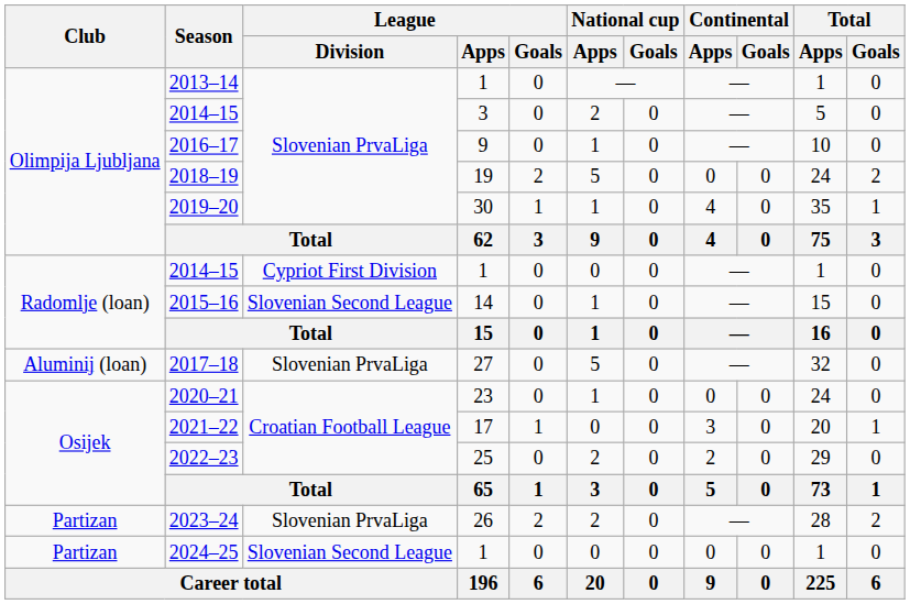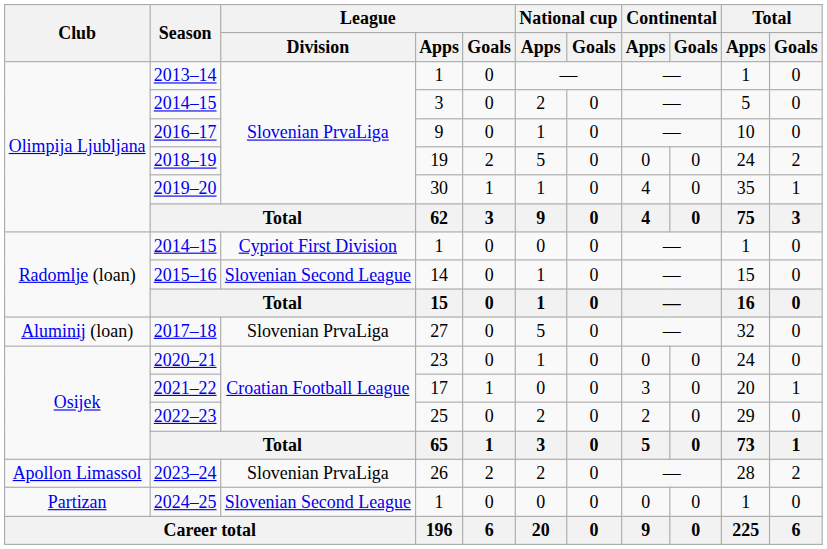 <table class="wikitable" style="text-align:center">
 <tr>
 <th rowspan="2">Club</th>
 <th rowspan="2">Season</th>
 <th colspan="3">League</th>
 <th colspan="2">National cup</th>
 <th colspan="2">Continental</th>
 <th colspan="2">Total</th>
 </tr>
 <tr>
 <th>Division</th>
 <th>Apps</th>
 <th>Goals</th>
 <th>Apps</th>
 <th>Goals</th>
 <th>Apps</th>
 <th>Goals</th>
 <th>Apps</th>
 <th>Goals</th>
 </tr>
 <tr>
 <td rowspan="6"><a href='#'>Olimpija Ljubljana</a></td>
 <td><a href='#'>2013–14</a></td>
 <td rowspan="5"><a href='#'>Slovenian PrvaLiga</a></td>
 <td>1</td>
 <td>0</td>
 <td colspan="2">—</td>
 <td colspan="2">—</td>
 <td>1</td>
 <td>0</td>
 </tr>
 <tr>
 <td><a href='#'>2014–15</a></td>
 <td>3</td>
 <td>0</td>
 <td>2</td>
 <td>0</td>
 <td colspan="2">—</td>
 <td>5</td>
 <td>0</td>
 </tr>
 <tr>
 <td><a href='#'>2016–17</a></td>
 <td>9</td>
 <td>0</td>
 <td>1</td>
 <td>0</td>
 <td colspan="2">—</td>
 <td>10</td>
 <td>0</td>
 </tr>
 <tr>
 <td><a href='#'>2018–19</a></td>
 <td>19</td>
 <td>2</td>
 <td>5</td>
 <td>0</td>
 <td>0</td>
 <td>0</td>
 <td>24</td>
 <td>2</td>
 </tr>
 <tr>
 <td><a href='#'>2019–20</a></td>
 <td>30</td>
 <td>1</td>
 <td>1</td>
 <td>0</td>
 <td>4</td>
 <td>0</td>
 <td>35</td>
 <td>1</td>
 </tr>
 <tr>
 <th colspan="2">Total</th>
 <th>62</th>
 <th>3</th>
 <th>9</th>
 <th>0</th>
 <th>4</th>
 <th>0</th>
 <th>75</th>
 <th>3</th>
 </tr>
 <tr>
 <td rowspan="3"><a href='#'>Radomlje</a> (loan)</td>
 <td><a href='#'>2014–15</a></td>
 <td><a href='#'>Cypriot First Division</a></td>
 <td>1</td>
 <td>0</td>
 <td>0</td>
 <td>0</td>
 <td colspan="2">—</td>
 <td>1</td>
 <td>0</td>
 </tr>
 <tr>
 <td><a href='#'>2015–16</a></td>
 <td><a href='#'>Slovenian Second League</a></td>
 <td>14</td>
 <td>0</td>
 <td>1</td>
 <td>0</td>
 <td colspan="2">—</td>
 <td>15</td>
 <td>0</td>
 </tr>
 <tr>
 <th colspan="2">Total</th>
 <th>15</th>
 <th>0</th>
 <th>1</th>
 <th>0</th>
 <th colspan="2">—</th>
 <th>16</th>
 <th>0</th>
 </tr>
 <tr>
 <td><a href='#'>Aluminij</a> (loan)</td>
 <td><a href='#'>2017–18</a></td>
 <td>Slovenian PrvaLiga</td>
 <td>27</td>
 <td>0</td>
 <td>5</td>
 <td>0</td>
 <td colspan="2">—</td>
 <td>32</td>
 <td>0</td>
 </tr>
 <tr>
 <td rowspan="4"><a href='#'>Osijek</a></td>
 <td><a href='#'>2020–21</a></td>
 <td rowspan="3"><a href='#'>Croatian Football League</a></td>
 <td>23</td>
 <td>0</td>
 <td>1</td>
 <td>0</td>
 <td>0</td>
 <td>0</td>
 <td>24</td>
 <td>0</td>
 </tr>
 <tr>
 <td><a href='#'>2021–22</a></td>
 <td>17</td>
 <td>1</td>
 <td>0</td>
 <td>0</td>
 <td>3</td>
 <td>0</td>
 <td>20</td>
 <td>1</td>
 </tr>
 <tr>
 <td><a href='#'>2022–23</a></td>
 <td>25</td>
 <td>0</td>
 <td>2</td>
 <td>0</td>
 <td>2</td>
 <td>0</td>
 <td>29</td>
 <td>0</td>
 </tr>
 <tr>
 <th colspan="2">Total</th>
 <th>65</th>
 <th>1</th>
 <th>3</th>
 <th>0</th>
 <th>5</th>
 <th>0</th>
 <th>73</th>
 <th>1</th>
 </tr>
 <tr>
-<td><a href='#'>Partizan</a></td>
+<td><a href='#'>Apollon Limassol</a></td>
 <td><a href='#'>2023–24</a></td>
 <td>Slovenian PrvaLiga</td>
 <td>26</td>
 <td>2</td>
 <td>2</td>
 <td>0</td>
 <td colspan="2">—</td>
 <td>28</td>
 <td>2</td>
 </tr>
 <tr>
 <td><a href='#'>Partizan</a></td>
 <td><a href='#'>2024–25</a></td>
 <td><a href='#'>Slovenian Second League</a></td>
 <td>1</td>
 <td>0</td>
 <td>0</td>
 <td>0</td>
 <td>0</td>
 <td>0</td>
 <td>1</td>
 <td>0</td>
 </tr>
 <tr>
 <th colspan="3">Career total</th>
 <th>196</th>
 <th>6</th>
 <th>20</th>
 <th>0</th>
 <th>9</th>
 <th>0</th>
 <th>225</th>
 <th>6</th>
 </tr>
 </table>
